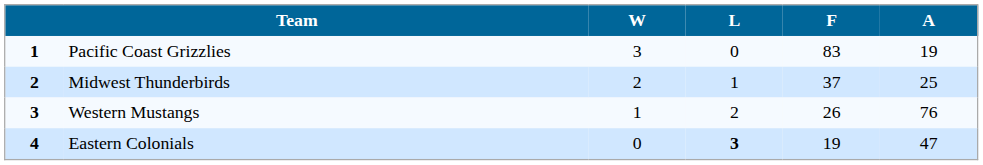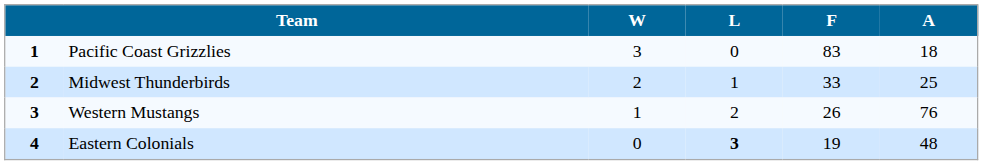 <table align=center cellpadding="4" cellspacing="0" style="background: #f9f9f9; border: 1px #aaa solid; border-collapse: collapse; font-size: 90%;" width=50%>
 <tr align=center bgcolor=#006699 style="color:white;">
 <th width=30% colspan=2>Team</th>
 <th width=5%>W</th>
 <th width=5%>L</th>
 <th width=5%>F</th>
 <th width=5%>A</th>
 </tr>
 <tr align=center bgcolor=#F5FAFF>
 <td><strong>1</strong></td>
 <td align=left>Pacific Coast Grizzlies</td>
 <td>3</td>
 <td>0</td>
 <td>83</td>
-<td>19</td>
+<td>18</td>
 </tr>
 <tr align=center bgcolor=#D0E7FF>
 <td><strong>2</strong></td>
 <td align=left>Midwest Thunderbirds</td>
 <td>2</td>
 <td>1</td>
-<td>37</td>
+<td>33</td>
 <td>25</td>
 </tr>
 <tr align=center bgcolor=#F5FAFF>
 <td><strong>3</strong></td>
 <td align=left>Western Mustangs</td>
 <td>1</td>
 <td>2</td>
 <td>26</td>
 <td>76</td>
 </tr>
 <tr align=center bgcolor=#D0E7FF>
 <td><strong>4</strong></td>
 <td align=left>Eastern Colonials</td>
 <td>0</td>
 <td><strong>3</strong></td>
 <td>19</td>
-<td>47</td>
+<td>48</td>
 </tr>
 <tr align=center bgcolor=#F5FAFF>
 </tr>
 </table>
